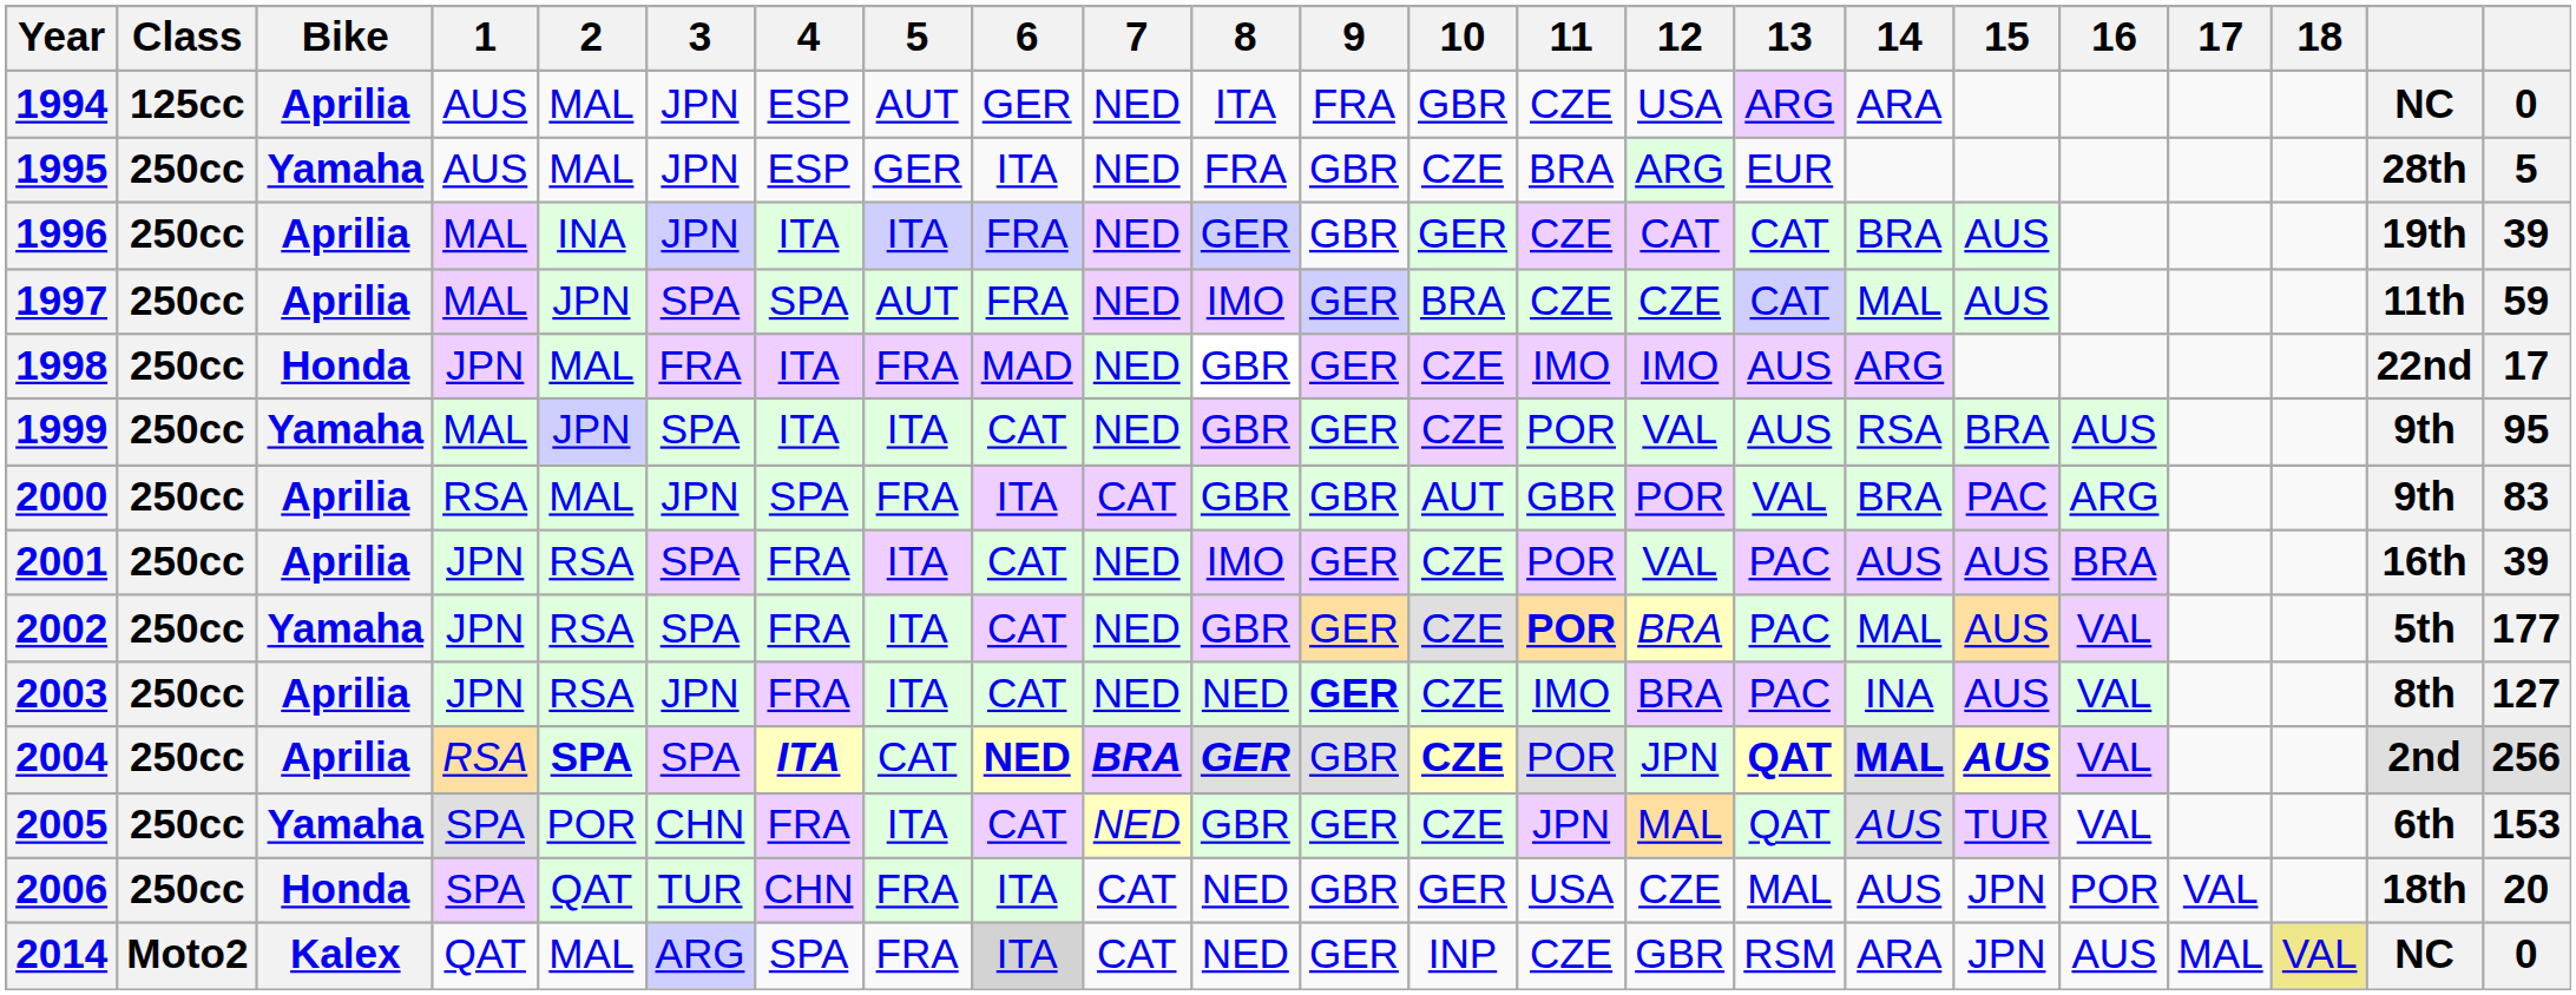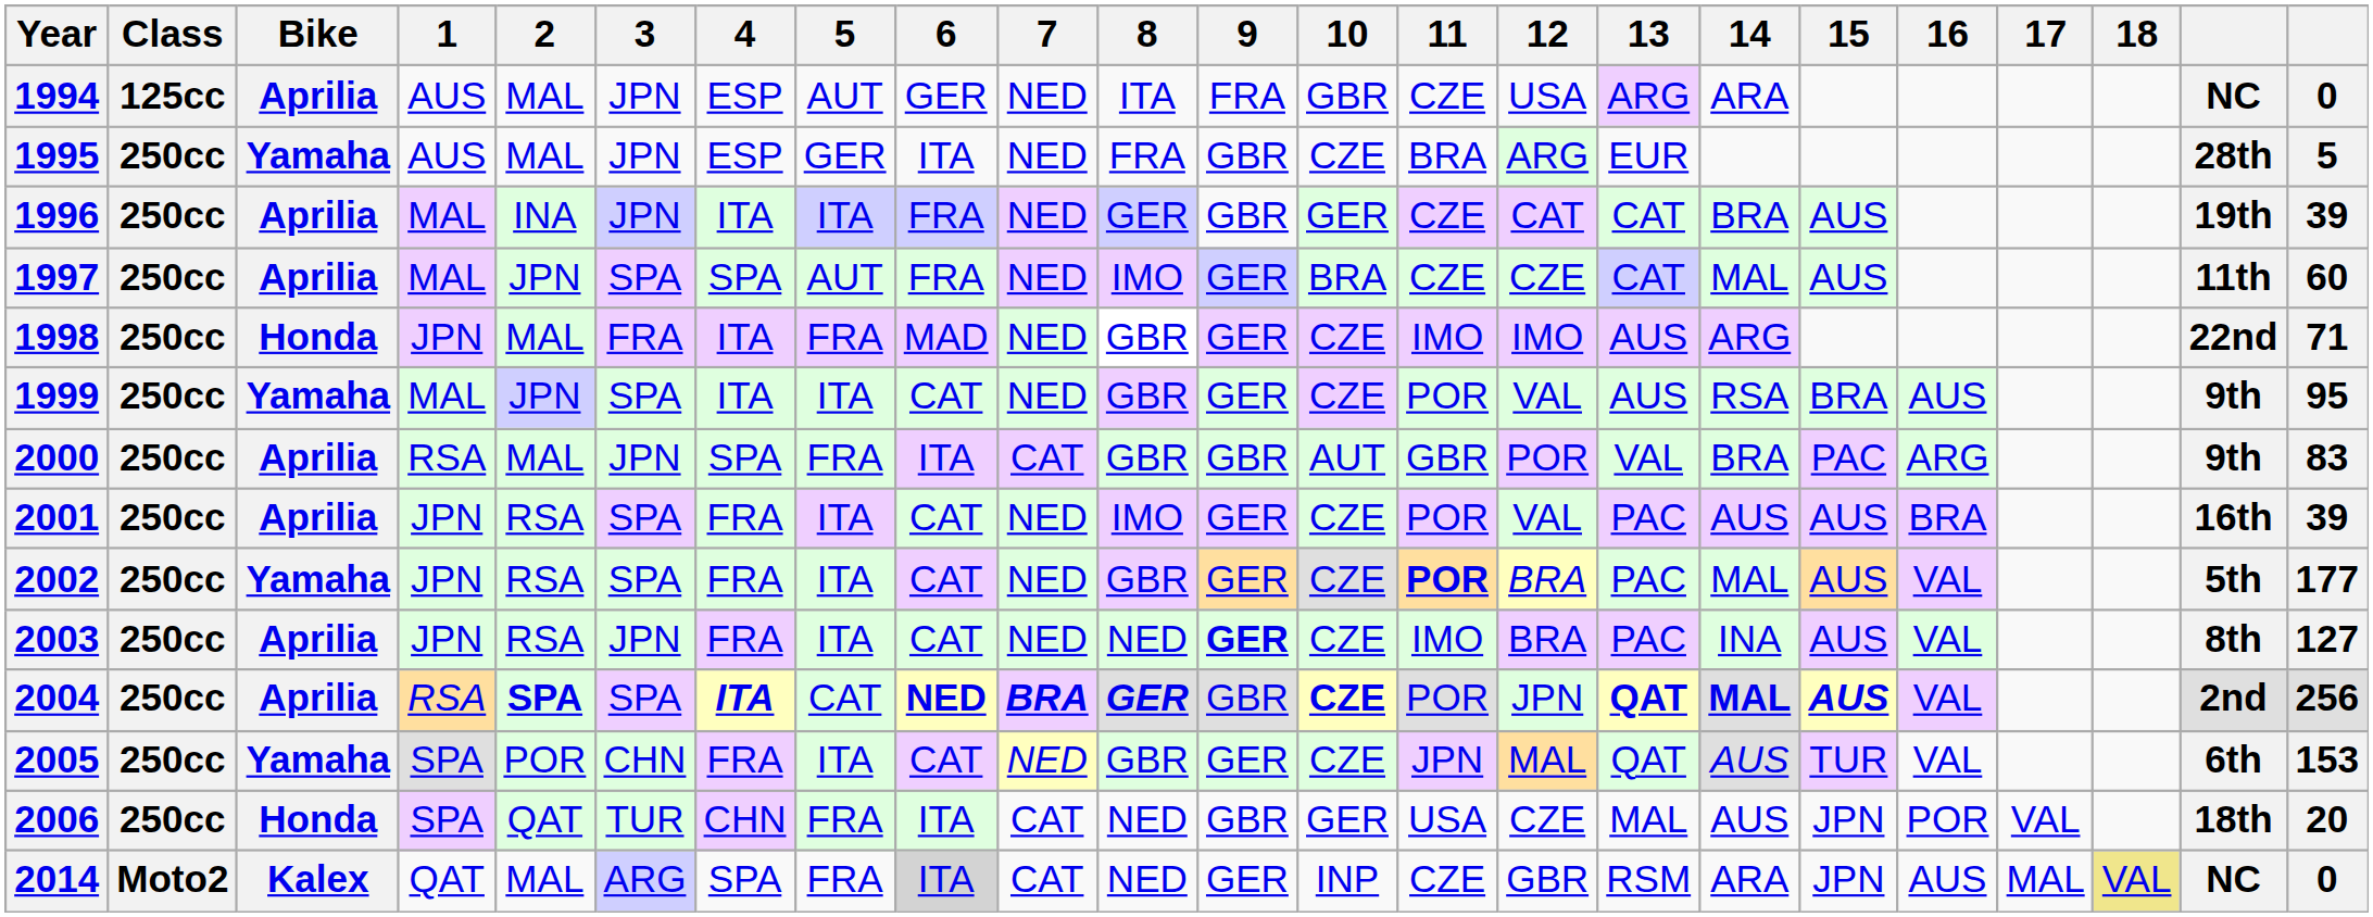 <table class="wikitable" style="text-align:center">
 <tr>
 <th>Year</th>
 <th>Class</th>
 <th>Bike</th>
 <th>1</th>
 <th>2</th>
 <th>3</th>
 <th>4</th>
 <th>5</th>
 <th>6</th>
 <th>7</th>
 <th>8</th>
 <th>9</th>
 <th>10</th>
 <th>11</th>
 <th>12</th>
 <th>13</th>
 <th>14</th>
 <th>15</th>
 <th>16</th>
 <th>17</th>
 <th>18</th>
 <th></th>
 <th></th>
 </tr>
 <tr>
 <th><a href='#'>1994</a></th>
 <th>125cc</th>
 <th><a href='#'>Aprilia</a></th>
 <td><a href='#'>AUS</a></td>
 <td><a href='#'>MAL</a></td>
 <td><a href='#'>JPN</a></td>
 <td><a href='#'>ESP</a></td>
 <td><a href='#'>AUT</a></td>
 <td><a href='#'>GER</a></td>
 <td><a href='#'>NED</a></td>
 <td><a href='#'>ITA</a></td>
 <td><a href='#'>FRA</a></td>
 <td><a href='#'>GBR</a></td>
 <td><a href='#'>CZE</a></td>
 <td><a href='#'>USA</a></td>
 <td style="background:#EFCFFF;"><a href='#'>ARG</a><br></td>
 <td><a href='#'>ARA</a></td>
 <td></td>
 <td></td>
 <td></td>
 <td></td>
 <th>NC</th>
 <th>0</th>
 </tr>
 <tr>
 <th><a href='#'>1995</a></th>
 <th>250cc</th>
 <th><a href='#'>Yamaha</a></th>
 <td><a href='#'>AUS</a></td>
 <td><a href='#'>MAL</a></td>
 <td><a href='#'>JPN</a></td>
 <td><a href='#'>ESP</a></td>
 <td><a href='#'>GER</a></td>
 <td><a href='#'>ITA</a></td>
 <td><a href='#'>NED</a></td>
 <td><a href='#'>FRA</a></td>
 <td><a href='#'>GBR</a></td>
 <td><a href='#'>CZE</a></td>
 <td><a href='#'>BRA</a></td>
 <td style="background:#DFFFDF;"><a href='#'>ARG</a><br></td>
 <td><a href='#'>EUR</a></td>
 <td></td>
 <td></td>
 <td></td>
 <td></td>
 <td></td>
 <th>28th</th>
 <th>5</th>
 </tr>
 <tr>
 <th><a href='#'>1996</a></th>
 <th>250cc</th>
 <th><a href='#'>Aprilia</a></th>
 <td style="background:#EFCFFF;"><a href='#'>MAL</a><br></td>
 <td style="background:#DFFFDF;"><a href='#'>INA</a><br></td>
 <td style="background:#CFCFFF;"><a href='#'>JPN</a><br></td>
 <td style="background:#DFFFDF;"><a href='#'>ITA</a><br></td>
 <td style="background:#CFCFFF;"><a href='#'>ITA</a><br></td>
 <td style="background:#CFCFFF;"><a href='#'>FRA</a><br></td>
 <td style="background:#EFCFFF;"><a href='#'>NED</a><br></td>
 <td style="background:#CFCFFF;"><a href='#'>GER</a><br></td>
 <td><a href='#'>GBR</a></td>
 <td style="background:#DFFFDF;"><a href='#'>GER</a><br></td>
 <td style="background:#EFCFFF;"><a href='#'>CZE</a><br></td>
 <td style="background:#EFCFFF;"><a href='#'>CAT</a><br></td>
 <td style="background:#DFFFDF;"><a href='#'>CAT</a><br></td>
 <td style="background:#DFFFDF;"><a href='#'>BRA</a><br></td>
 <td style="background:#DFFFDF;"><a href='#'>AUS</a><br></td>
 <td></td>
 <td></td>
 <td></td>
 <th>19th</th>
 <th>39</th>
 </tr>
 <tr>
 <th><a href='#'>1997</a></th>
 <th>250cc</th>
 <th><a href='#'>Aprilia</a></th>
 <td style="background:#EFCFFF;"><a href='#'>MAL</a><br></td>
 <td style="background:#DFFFDF;"><a href='#'>JPN</a><br></td>
 <td style="background:#EFCFFF;"><a href='#'>SPA</a><br></td>
 <td style="background:#DFFFDF;"><a href='#'>SPA</a><br></td>
 <td style="background:#DFFFDF;"><a href='#'>AUT</a><br></td>
 <td style="background:#DFFFDF;"><a href='#'>FRA</a><br></td>
 <td style="background:#EFCFFF;"><a href='#'>NED</a><br></td>
 <td style="background:#EFCFFF;"><a href='#'>IMO</a><br></td>
 <td style="background:#CFCFFF;"><a href='#'>GER</a><br></td>
 <td style="background:#DFFFDF;"><a href='#'>BRA</a><br></td>
 <td style="background:#DFFFDF;"><a href='#'>CZE</a><br></td>
 <td style="background:#DFFFDF;"><a href='#'>CZE</a><br></td>
 <td style="background:#CFCFFF;"><a href='#'>CAT</a><br></td>
 <td style="background:#DFFFDF;"><a href='#'>MAL</a> <br></td>
 <td style="background:#DFFFDF;"><a href='#'>AUS</a><br></td>
 <td></td>
 <td></td>
 <td></td>
 <th>11th</th>
-<th>59</th>
+<th>60</th>
 </tr>
 <tr>
 <th><a href='#'>1998</a></th>
 <th>250cc</th>
 <th><a href='#'>Honda</a></th>
 <td style="background:#EFCFFF;"><a href='#'>JPN</a><br></td>
 <td style="background:#DFFFDF;"><a href='#'>MAL</a><br></td>
 <td style="background:#EFCFFF;"><a href='#'>FRA</a> <br></td>
 <td style="background:#EFCFFF;"><a href='#'>ITA</a><br></td>
 <td style="background:#EFCFFF;"><a href='#'>FRA</a><br></td>
 <td style="background:#EFCFFF;"><a href='#'>MAD</a><br></td>
 <td style="background:#DFFFDF;"><a href='#'>NED</a><br></td>
 <td style="background:#ffffff;"><a href='#'>GBR</a><br></td>
 <td style="background:#EFCFFF;"><a href='#'>GER</a><br></td>
 <td style="background:#EFCFFF;"><a href='#'>CZE</a><br></td>
 <td style="background:#EFCFFF;"><a href='#'>IMO</a><br></td>
 <td style="background:#EFCFFF;"><a href='#'>IMO</a><br></td>
 <td style="background:#EFCFFF;"><a href='#'>AUS</a><br></td>
 <td style="background:#EFCFFF;"><a href='#'>ARG</a><br></td>
 <td></td>
 <td></td>
 <td></td>
 <td></td>
 <th>22nd</th>
-<th>17</th>
+<th>71</th>
 </tr>
 <tr>
 <th><a href='#'>1999</a></th>
 <th>250cc</th>
 <th><a href='#'>Yamaha</a></th>
 <td style="background:#DFFFDF;"><a href='#'>MAL</a><br></td>
 <td style="background:#CFCFFF;"><a href='#'>JPN</a><br></td>
 <td style="background:#DFFFDF;"><a href='#'>SPA</a><br></td>
 <td style="background:#DFFFDF;"><a href='#'>ITA</a><br></td>
 <td style="background:#DFFFDF;"><a href='#'>ITA</a><br></td>
 <td style="background:#DFFFDF;"><a href='#'>CAT</a><br></td>
 <td style="background:#DFFFDF;"><a href='#'>NED</a><br></td>
 <td style="background:#EFCFFF;"><a href='#'>GBR</a><br></td>
 <td style="background:#DFFFDF;"><a href='#'>GER</a><br></td>
 <td style="background:#EFCFFF;"><a href='#'>CZE</a><br></td>
 <td style="background:#DFFFDF;"><a href='#'>POR</a> <br></td>
 <td style="background:#DFFFDF;"><a href='#'>VAL</a><br></td>
 <td style="background:#DFFFDF;"><a href='#'>AUS</a><br></td>
 <td style="background:#DFFFDF;"><a href='#'>RSA</a><br></td>
 <td style="background:#DFFFDF;"><a href='#'>BRA</a><br></td>
 <td style="background:#DFFFDF;"><a href='#'>AUS</a><br></td>
 <td></td>
 <td></td>
 <th>9th</th>
 <th>95</th>
 </tr>
 <tr>
 <th><a href='#'>2000</a></th>
 <th>250cc</th>
 <th><a href='#'>Aprilia</a></th>
 <td style="background:#DFFFDF;"><a href='#'>RSA</a><br></td>
 <td style="background:#DFFFDF;"><a href='#'>MAL</a><br></td>
 <td style="background:#DFFFDF;"><a href='#'>JPN</a><br></td>
 <td style="background:#DFFFDF;"><a href='#'>SPA</a><br></td>
 <td style="background:#DFFFDF;"><a href='#'>FRA</a><br></td>
 <td style="background:#EFCFFF;"><a href='#'>ITA</a><br></td>
 <td style="background:#EFCFFF;"><a href='#'>CAT</a><br></td>
 <td style="background:#DFFFDF;"><a href='#'>GBR</a> <br></td>
 <td style="background:#DFFFDF;"><a href='#'>GBR</a><br></td>
 <td style="background:#DFFFDF;"><a href='#'>AUT</a><br></td>
 <td style="background:#DFFFDF;"><a href='#'>GBR</a><br></td>
 <td style="background:#EFCFFF;"><a href='#'>POR</a><br></td>
 <td style="background:#DFFFDF;"><a href='#'>VAL</a><br></td>
 <td style="background:#DFFFDF;"><a href='#'>BRA</a><br></td>
 <td style="background:#EFCFFF;"><a href='#'>PAC</a><br></td>
 <td style="background:#DFFFDF;"><a href='#'>ARG</a><br></td>
 <td></td>
 <td></td>
 <th>9th</th>
 <th>83</th>
 </tr>
 <tr>
 <th><a href='#'>2001</a></th>
 <th>250cc</th>
 <th><a href='#'>Aprilia</a></th>
 <td style="background:#DFFFDF;"><a href='#'>JPN</a><br></td>
 <td style="background:#DFFFDF;"><a href='#'>RSA</a><br></td>
 <td style="background:#EFCFFF;"><a href='#'>SPA</a><br></td>
 <td style="background:#DFFFDF;"><a href='#'>FRA</a><br></td>
 <td style="background:#EFCFFF;"><a href='#'>ITA</a><br></td>
 <td style="background:#DFFFDF;"><a href='#'>CAT</a><br></td>
 <td style="background:#DFFFDF;"><a href='#'>NED</a><br></td>
 <td style="background:#EFCFFF;"><a href='#'>IMO</a><br></td>
 <td style="background:#EFCFFF;"><a href='#'>GER</a><br></td>
 <td style="background:#DFFFDF;"><a href='#'>CZE</a><br></td>
 <td style="background:#EFCFFF;"><a href='#'>POR</a><br></td>
 <td style="background:#DFFFDF;"><a href='#'>VAL</a><br></td>
 <td style="background:#EFCFFF;"><a href='#'>PAC</a><br></td>
 <td style="background:#EFCFFF;"><a href='#'>AUS</a><br></td>
 <td style="background:#EFCFFF;"><a href='#'>AUS</a> <br></td>
 <td style="background:#EFCFFF;"><a href='#'>BRA</a><br></td>
 <td></td>
 <td></td>
 <th>16th</th>
 <th>39</th>
 </tr>
 <tr>
 <th><a href='#'>2002</a></th>
 <th>250cc</th>
 <th><a href='#'>Yamaha</a></th>
 <td style="background:#DFFFDF;"><a href='#'>JPN</a><br></td>
 <td style="background:#DFFFDF;"><a href='#'>RSA</a><br></td>
 <td style="background:#DFFFDF;"><a href='#'>SPA</a><br></td>
 <td style="background:#DFFFDF;"><a href='#'>FRA</a><br></td>
 <td style="background:#DFFFDF;"><a href='#'>ITA</a><br></td>
 <td style="background:#EFCFFF;"><a href='#'>CAT</a><br></td>
 <td style="background:#DFFFDF;"><a href='#'>NED</a><br></td>
 <td style="background:#EFCFFF;"><a href='#'>GBR</a><br></td>
 <td style="background:#FFDF9F;"><a href='#'>GER</a><br></td>
 <td style="background:#DFDFDF;"><a href='#'>CZE</a><br></td>
 <td style="background:#FFDF9F;"><strong><a href='#'>POR</a></strong><br></td>
 <td style="background:#FFFFBF;"><em><a href='#'>BRA</a></em><br></td>
 <td style="background:#DFFFDF;"><a href='#'>PAC</a><br></td>
 <td style="background:#DFFFDF;"><a href='#'>MAL</a><br></td>
 <td style="background:#FFDF9F;"><a href='#'>AUS</a><br></td>
 <td style="background:#EFCFFF;"><a href='#'>VAL</a><br></td>
 <td></td>
 <td></td>
 <th>5th</th>
 <th>177</th>
 </tr>
 <tr>
 <th><a href='#'>2003</a></th>
 <th>250cc</th>
 <th><a href='#'>Aprilia</a></th>
 <td style="background:#DFFFDF;"><a href='#'>JPN</a> <br></td>
 <td style="background:#DFFFDF;"><a href='#'>RSA</a> <br></td>
 <td style="background:#DFFFDF;"><a href='#'>JPN</a><br></td>
 <td style="background:#EFCFFF;"><a href='#'>FRA</a> <br></td>
 <td style="background:#DFFFDF;"><a href='#'>ITA</a> <br></td>
 <td style="background:#DFFFDF;"><a href='#'>CAT</a> <br></td>
 <td style="background:#DFFFDF;"><a href='#'>NED</a> <br></td>
 <td style="background:#DFFFDF;"><a href='#'>NED</a><br></td>
 <td style="background:#DFFFDF;"><strong><a href='#'>GER</a></strong> <br></td>
 <td style="background:#DFFFDF;"><a href='#'>CZE</a> <br></td>
 <td style="background:#DFFFDF;"><a href='#'>IMO</a><br></td>
 <td style="background:#EFCFFF;"><a href='#'>BRA</a> <br></td>
 <td style="background:#EFCFFF;"><a href='#'>PAC</a> <br></td>
 <td style="background:#DFFFDF;"><a href='#'>INA</a><br></td>
 <td style="background:#EFCFFF;"><a href='#'>AUS</a> <br></td>
 <td style="background:#DFFFDF;"><a href='#'>VAL</a> <br></td>
 <td></td>
 <td></td>
 <th>8th</th>
 <th>127</th>
 </tr>
 <tr>
 <th><a href='#'>2004</a></th>
 <th>250cc</th>
 <th><a href='#'>Aprilia</a></th>
 <td style="background:#FFDF9F;"><em><a href='#'>RSA</a></em> <br></td>
 <td style="background:#DFFFDF;"><strong><a href='#'>SPA</a></strong> <br></td>
 <td style="background:#EFCFFF;"><a href='#'>SPA</a><br></td>
 <td style="background:#FFFFBF;"><strong><em><a href='#'>ITA</a></em></strong> <br></td>
 <td style="background:#DFFFDF;"><a href='#'>CAT</a> <br></td>
 <td style="background:#FFFFBF;"><strong><a href='#'>NED</a></strong> <br></td>
 <td style="background:#EFCFFF;"><strong><em><a href='#'>BRA</a></em></strong> <br></td>
 <td style="background:#DFDFDF;"><strong><em><a href='#'>GER</a></em></strong> <br></td>
 <td style="background:#DFDFDF;"><a href='#'>GBR</a> <br></td>
 <td style="background:#FFFFBF;"><strong><a href='#'>CZE</a></strong> <br></td>
 <td style="background:#DFDFDF;"><a href='#'>POR</a> <br></td>
 <td style="background:#DFFFDF;"><a href='#'>JPN</a> <br></td>
 <td style="background:#FFFFBF;"><strong><a href='#'>QAT</a></strong> <br></td>
 <td style="background:#DFDFDF;"><strong><a href='#'>MAL</a></strong> <br></td>
 <td style="background:#FFFFBF;"><strong><em><a href='#'>AUS</a></em></strong> <br></td>
 <td style="background:#EFCFFF;"><a href='#'>VAL</a> <br></td>
 <td></td>
 <td></td>
 <td style="background:#dfdfdf;"><strong>2nd</strong></td>
 <td style="background:#dfdfdf;"><strong>256</strong></td>
 </tr>
 <tr>
 <th><a href='#'>2005</a></th>
 <th>250cc</th>
 <th><a href='#'>Yamaha</a></th>
 <td style="background:#DFDFDF;"><a href='#'>SPA</a> <br></td>
 <td style="background:#DFFFDF;"><a href='#'>POR</a> <br></td>
 <td style="background:#DFFFDF;"><a href='#'>CHN</a> <br></td>
 <td style="background:#EFCFFF;"><a href='#'>FRA</a> <br></td>
 <td style="background:#DFFFDF;"><a href='#'>ITA</a> <br></td>
 <td style="background:#EFCFFF;"><a href='#'>CAT</a> <br></td>
 <td style="background:#FFFFBF;"><em><a href='#'>NED</a></em> <br></td>
 <td style="background:#DFFFDF;"><a href='#'>GBR</a> <br></td>
 <td style="background:#DFFFDF;"><a href='#'>GER</a> <br></td>
 <td style="background:#DFFFDF;"><a href='#'>CZE</a> <br></td>
 <td style="background:#EFCFFF;"><a href='#'>JPN</a> <br></td>
 <td style="background:#FFDF9F;"><a href='#'>MAL</a> <br></td>
 <td style="background:#DFFFDF;"><a href='#'>QAT</a> <br></td>
 <td style="background:#DFDFDF;"><em><a href='#'>AUS</a></em> <br></td>
 <td style="background:#EFCFFF;"><a href='#'>TUR</a> <br></td>
 <td><a href='#'>VAL</a></td>
 <td></td>
 <td></td>
 <th>6th</th>
 <th>153</th>
 </tr>
 <tr>
 <th><a href='#'>2006</a></th>
 <th>250cc</th>
 <th><a href='#'>Honda</a></th>
 <td style="background:#EFCFFF;"><a href='#'>SPA</a> <br></td>
 <td style="background:#DFFFDF;"><a href='#'>QAT</a> <br></td>
 <td style="background:#DFFFDF;"><a href='#'>TUR</a> <br></td>
 <td style="background:#EFCFFF;"><a href='#'>CHN</a> <br></td>
 <td style="background:#DFFFDF;"><a href='#'>FRA</a> <br></td>
 <td style="background:#DFFFDF;"><a href='#'>ITA</a> <br></td>
 <td><a href='#'>CAT</a></td>
 <td><a href='#'>NED</a></td>
 <td><a href='#'>GBR</a></td>
 <td><a href='#'>GER</a></td>
 <td><a href='#'>USA</a></td>
 <td><a href='#'>CZE</a></td>
 <td><a href='#'>MAL</a></td>
 <td><a href='#'>AUS</a></td>
 <td><a href='#'>JPN</a></td>
 <td><a href='#'>POR</a></td>
 <td><a href='#'>VAL</a></td>
 <td></td>
 <th>18th</th>
 <th>20</th>
 </tr>
 <tr>
 <th align="left"><a href='#'>2014</a></th>
 <th align="left">Moto2</th>
 <th align="left"><a href='#'>Kalex</a></th>
 <td><a href='#'>QAT</a></td>
 <td><a href='#'>MAL</a></td>
 <td style="background:#cfcfff;"><a href='#'>ARG</a><br></td>
 <td><a href='#'>SPA</a></td>
 <td><a href='#'>FRA</a></td>
 <td style="background: lightgrey;"><a href='#'>ITA</a></td>
 <td><a href='#'>CAT</a></td>
 <td><a href='#'>NED</a></td>
 <td><a href='#'>GER</a></td>
 <td><a href='#'>INP</a></td>
 <td><a href='#'>CZE</a></td>
 <td><a href='#'>GBR</a></td>
 <td><a href='#'>RSM</a></td>
 <td><a href='#'>ARA</a></td>
 <td><a href='#'>JPN</a></td>
 <td><a href='#'>AUS</a></td>
 <td><a href='#'>MAL</a></td>
 <td style="background: khaki;"><a href='#'>VAL</a></td>
 <th>NC</th>
 <th>0</th>
 </tr>
 </table>
